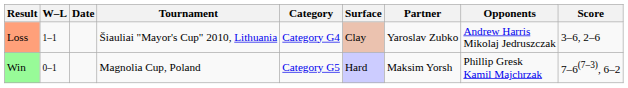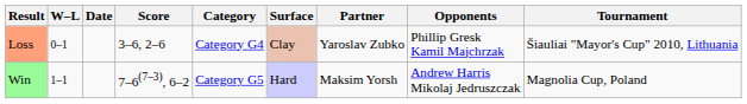 <table class="sortable wikitable">
 <tr>
 <th>Result</th>
 <th class="unsortable">W–L</th>
 <th>Date</th>
-<th>Tournament</th>
+<th class="unsortable">Score</th>
 <th>Category</th>
 <th>Surface</th>
 <th>Partner</th>
 <th>Opponents</th>
-<th class="unsortable">Score</th>
+<th>Tournament</th>
 </tr>
 <tr>
 <td bgcolor="FFA07A">Loss</td>
-<td><small>1–1</small></td>
+<td><small>0–1</small></td>
 <td></td>
-<td>Šiauliai "Mayor's Cup" 2010, <a href='#'>Lithuania</a></td>
+<td>3–6, 2–6</td>
 <td><a href='#'>Category G4</a></td>
 <td bgcolor="EBC2AF">Clay</td>
 <td> Yaroslav Zubko</td>
-<td> <a href='#'>Andrew Harris</a><br> Mikolaj Jedruszczak</td>
-<td>3–6, 2–6</td>
+<td> Phillip Gresk<br> <a href='#'>Kamil Majchrzak</a></td>
+<td>Šiauliai "Mayor's Cup" 2010, <a href='#'>Lithuania</a></td>
 </tr>
 <tr>
 <td bgcolor="98fb98">Win</td>
-<td><small>0–1</small></td>
+<td><small>1–1</small></td>
 <td></td>
-<td>Magnolia Cup, Poland</td>
+<td>7–6<sup>(7–3)</sup>, 6–2</td>
 <td><a href='#'>Category G5</a></td>
 <td bgcolor="CCCCFF">Hard</td>
 <td> Maksim Yorsh</td>
-<td> Phillip Gresk<br> <a href='#'>Kamil Majchrzak</a></td>
-<td>7–6<sup>(7–3)</sup>, 6–2</td>
+<td> <a href='#'>Andrew Harris</a><br> Mikolaj Jedruszczak</td>
+<td>Magnolia Cup, Poland</td>
 </tr>
 </table>
